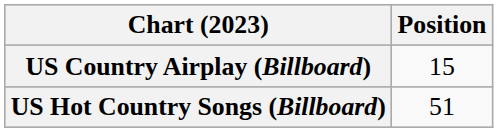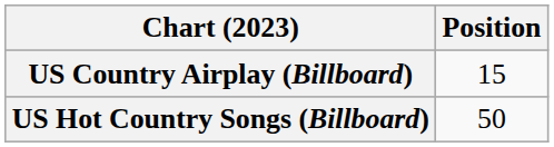 <table class="wikitable sortable plainrowheaders" style="text-align:center">
 <tr>
 <th scope="col">Chart (2023)</th>
 <th scope="col">Position</th>
 </tr>
 <tr>
 <th scope="row">US Country Airplay (<em>Billboard</em>)</th>
 <td>15</td>
 </tr>
 <tr>
 <th scope="row">US Hot Country Songs (<em>Billboard</em>)</th>
-<td>51</td>
+<td>50</td>
 </tr>
 </table>
